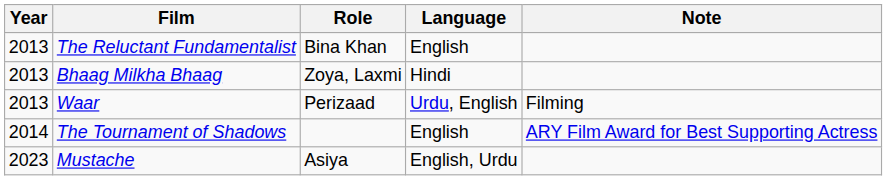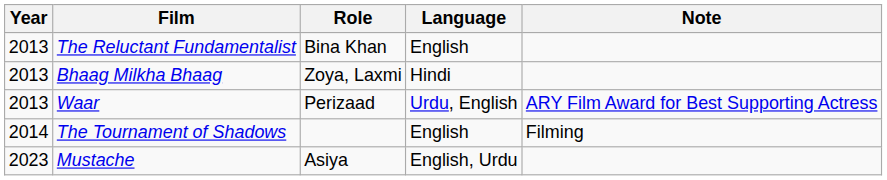 <table class="wikitable">
 <tr>
 <th>Year</th>
 <th>Film</th>
 <th>Role</th>
 <th>Language</th>
 <th>Note</th>
 </tr>
 <tr>
 <td>2013</td>
 <td><em><a href='#'>The Reluctant Fundamentalist</a></em></td>
 <td>Bina Khan</td>
 <td>English</td>
 <td></td>
 </tr>
 <tr>
 <td>2013</td>
 <td><em><a href='#'>Bhaag Milkha Bhaag</a></em></td>
 <td>Zoya, Laxmi</td>
 <td>Hindi</td>
 <td></td>
 </tr>
 <tr>
 <td>2013</td>
 <td><em><a href='#'>Waar</a></em></td>
 <td>Perizaad</td>
 <td><a href='#'>Urdu</a>, English</td>
-<td>Filming</td>
+<td><a href='#'>ARY Film Award for Best Supporting Actress</a></td>
 </tr>
 <tr>
 <td>2014</td>
 <td><em><a href='#'>The Tournament of Shadows</a></em></td>
 <td></td>
 <td>English</td>
-<td><a href='#'>ARY Film Award for Best Supporting Actress</a></td>
+<td>Filming</td>
 </tr>
 <tr>
 <td>2023</td>
 <td><em> <a href='#'>Mustache</a> </em></td>
 <td>Asiya</td>
 <td>English, Urdu</td>
 </tr>
 </table>
